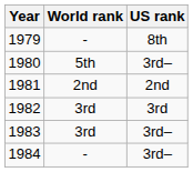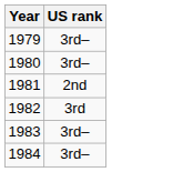 <table class=wikitable>
 <tr>
 <th>Year</th>
-<th>World rank</th>
 <th>US rank</th>
 </tr>
 <tr>
 <td>1979</td>
-<td align="center">-</td>
-<td align="center">8th</td>
+<td align="center">3rd–</td>
 </tr>
 <tr>
 <td>1980</td>
-<td align="center">5th</td>
 <td align="center">3rd–</td>
 </tr>
 <tr>
 <td>1981</td>
 <td align="center">2nd</td>
-<td align="center">2nd</td>
 </tr>
 <tr>
 <td>1982</td>
 <td align="center">3rd</td>
-<td align="center">3rd</td>
 </tr>
 <tr>
 <td>1983</td>
-<td align="center">3rd</td>
 <td align="center">3rd–</td>
 </tr>
 <tr>
 <td>1984</td>
-<td align="center">-</td>
 <td align="center">3rd–</td>
 </tr>
 </table>
